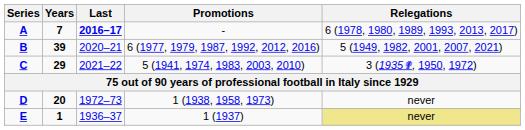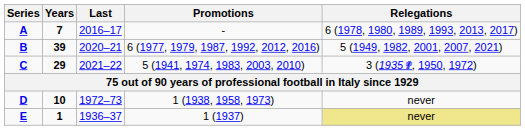 <table class="wikitable sortable" style="font-size:90%; text-align: center;">
 <tr>
 <th>Series</th>
 <th>Years</th>
 <th>Last</th>
 <th>Promotions</th>
 <th>Relegations</th>
 </tr>
 <tr>
 <td align=center><strong><a href='#'>A</a></strong></td>
 <td><strong>7</strong></td>
-<td><strong><a href='#'>2016–17</a></strong></td>
+<td><a href='#'>2016–17</a></td>
 <td>-</td>
 <td> 6 (<a href='#'>1978</a>, <a href='#'>1980</a>, <a href='#'>1989</a>, <a href='#'>1993</a>, <a href='#'>2013</a>, <a href='#'>2017</a>)</td>
 </tr>
 <tr>
 <td align=center><strong><a href='#'>B</a></strong></td>
 <td><strong>39</strong></td>
 <td><a href='#'>2020–21</a></td>
 <td> 6 (<a href='#'>1977</a>, <a href='#'>1979</a>, <a href='#'>1987</a>, <a href='#'>1992</a>, <a href='#'>2012</a>, <a href='#'>2016</a>)</td>
 <td> 5 (<a href='#'>1949</a>, <a href='#'>1982</a>, <a href='#'>2001</a>, <a href='#'>2007</a>, <a href='#'>2021</a>)</td>
 </tr>
 <tr>
 <td align=center><strong><a href='#'>C</a></strong></td>
 <td><strong>29</strong></td>
 <td><a href='#'>2021–22</a></td>
 <td> 5 (<a href='#'>1941</a>, <a href='#'>1974</a>, <a href='#'>1983</a>, <a href='#'>2003</a>, <a href='#'>2010</a>)</td>
 <td> 3 (<em><a href='#'>1935✟</a>,</em> <a href='#'>1950</a>, <a href='#'>1972</a>)</td>
 </tr>
 <tr>
 <th colspan=5>75 out of 90 years of professional football in Italy since 1929</th>
 </tr>
 <tr>
 <td align=center><strong><a href='#'>D</a></strong></td>
-<td><strong>20</strong></td>
+<td><strong>10</strong></td>
 <td><a href='#'>1972–73</a></td>
 <td> 1 (<a href='#'>1938</a>, <a href='#'>1958</a>, <a href='#'>1973</a>)</td>
 <td>never</td>
 </tr>
 <tr>
 <td align=center><strong><a href='#'>E</a></strong></td>
 <td><strong>1</strong></td>
 <td><a href='#'>1936–37</a></td>
 <td> 1 (<a href='#'>1937</a>)</td>
 <td style="background: khaki;">never</td>
 </tr>
 </table>
